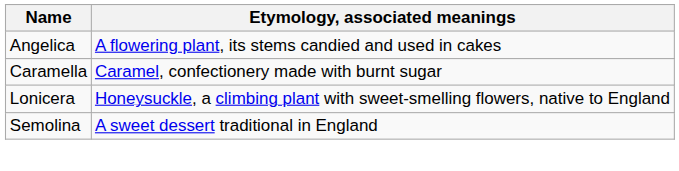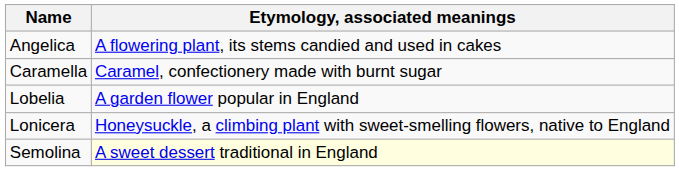 <table class="wikitable" style="margin: 1em auto;">
 <tr>
 <th>Name</th>
 <th>Etymology, associated meanings</th>
 </tr>
 <tr>
 <td>Angelica</td>
 <td><a href='#'>A flowering plant</a>, its stems candied and used in cakes</td>
 </tr>
 <tr>
 <td>Caramella</td>
 <td><a href='#'>Caramel</a>, confectionery made with burnt sugar</td>
 </tr>
 <tr>
+<td>Lobelia</td>
+<td><a href='#'>A garden flower</a> popular in England</td>
+</tr>
+<tr>
 <td>Lonicera</td>
 <td><a href='#'>Honeysuckle</a>, a <a href='#'>climbing plant</a> with sweet-smelling flowers, native to England</td>
 </tr>
 <tr>
 <td>Semolina</td>
-<td><a href='#'>A sweet dessert</a> traditional in England</td>
+<td style="background: lightyellow;"><a href='#'>A sweet dessert</a> traditional in England</td>
 </tr>
 </table>
